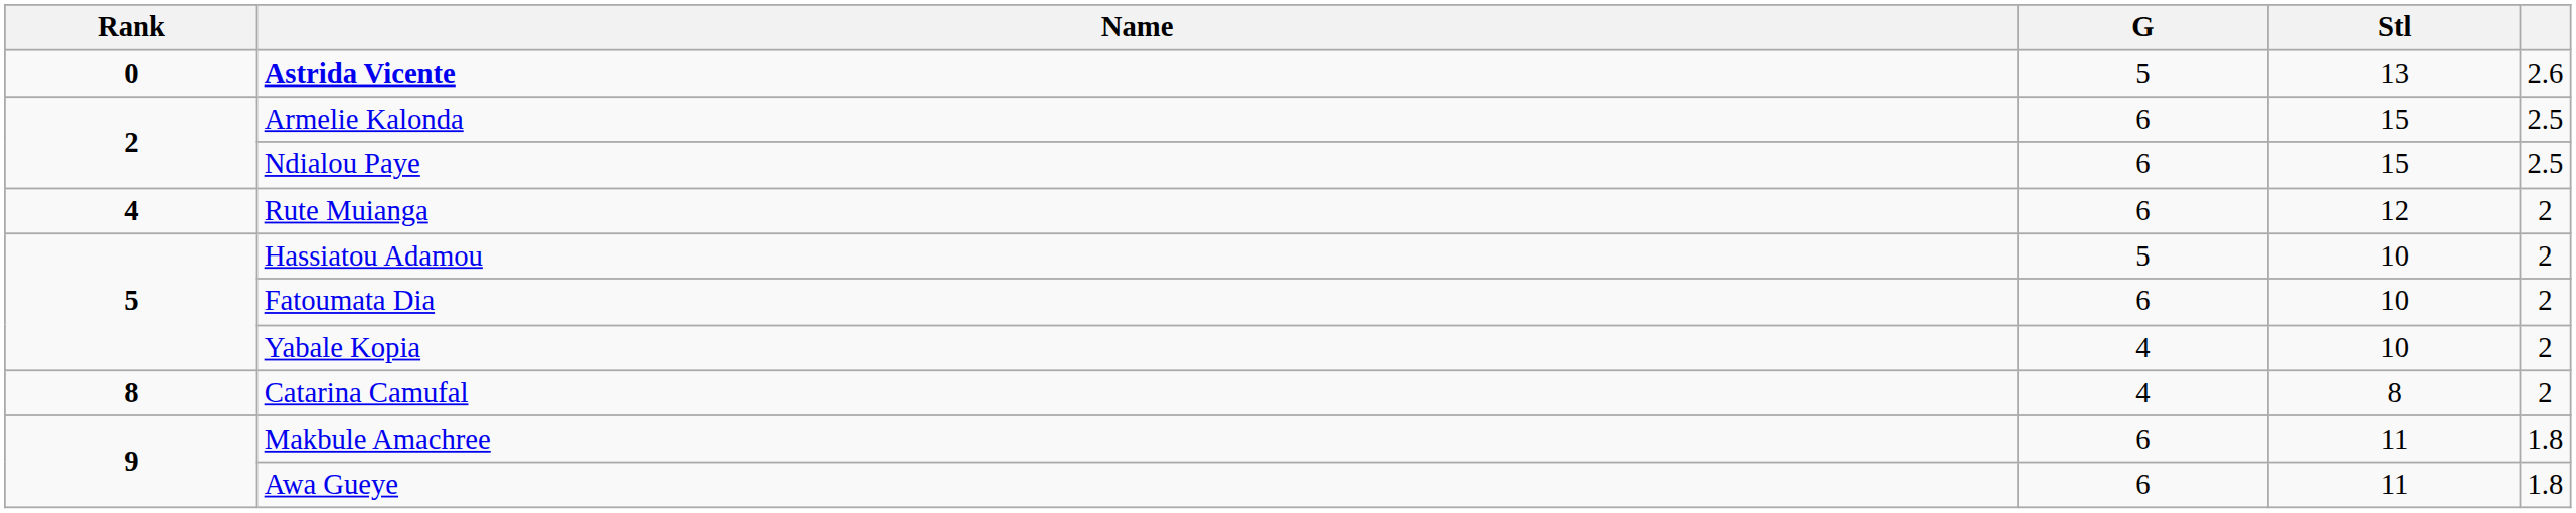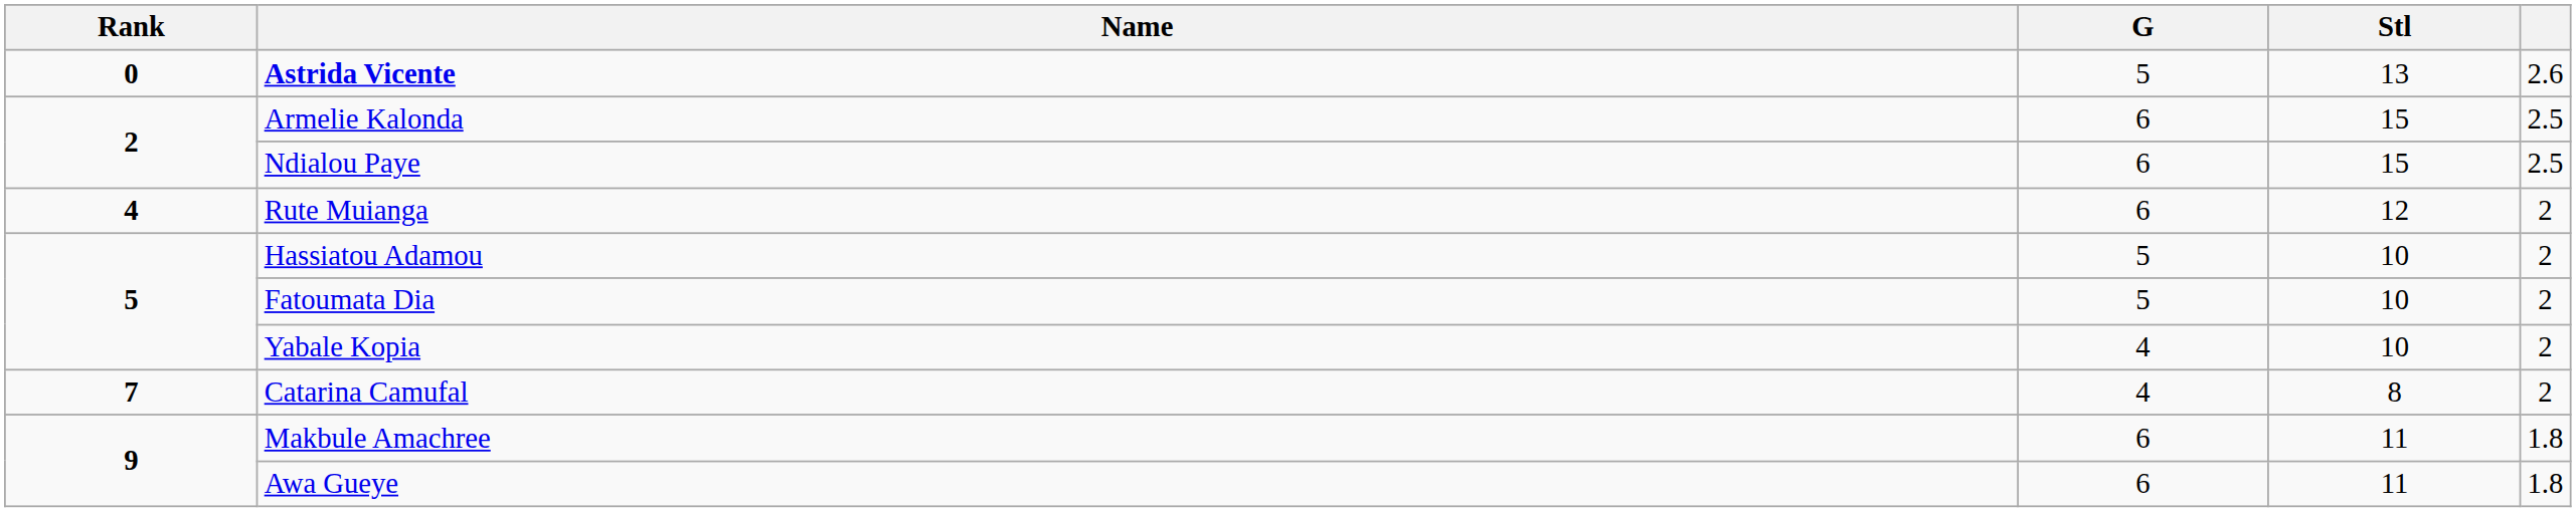 <table class="wikitable" style="width:90%;">
 <tr>
 <th style="width:10%;">Rank</th>
 <th style="width:70%;">Name</th>
 <th style="width:10%;">G</th>
 <th style="width:10%;">Stl</th>
 <th style="width:10%;"></th>
 </tr>
 <tr align=center>
 <td><strong>0</strong></td>
 <td align=left> <strong><a href='#'>Astrida Vicente</a></strong></td>
 <td>5</td>
 <td>13</td>
 <td>2.6</td>
 </tr>
 <tr align=center>
 <td rowspan=2><strong>2</strong></td>
 <td align=left> <a href='#'>Armelie Kalonda</a></td>
 <td>6</td>
 <td>15</td>
 <td>2.5</td>
 </tr>
 <tr align=center>
 <td align=left> <a href='#'>Ndialou Paye</a></td>
 <td>6</td>
 <td>15</td>
 <td>2.5</td>
 </tr>
 <tr align=center>
 <td><strong>4</strong></td>
 <td align=left> <a href='#'>Rute Muianga</a></td>
 <td>6</td>
 <td>12</td>
 <td>2</td>
 </tr>
 <tr align=center>
 <td rowspan=3><strong>5</strong></td>
 <td align=left> <a href='#'>Hassiatou Adamou</a></td>
 <td>5</td>
 <td>10</td>
 <td>2</td>
 </tr>
 <tr align=center>
 <td align=left> <a href='#'>Fatoumata Dia</a></td>
-<td>6</td>
+<td>5</td>
 <td>10</td>
 <td>2</td>
 </tr>
 <tr align=center>
 <td align=left> <a href='#'>Yabale Kopia</a></td>
 <td>4</td>
 <td>10</td>
 <td>2</td>
 </tr>
 <tr align=center>
-<td><strong>8</strong></td>
+<td><strong>7</strong></td>
 <td align=left> <a href='#'>Catarina Camufal</a></td>
 <td>4</td>
 <td>8</td>
 <td>2</td>
 </tr>
 <tr align=center>
 <td rowspan=2><strong>9</strong></td>
 <td align=left> <a href='#'>Makbule Amachree</a></td>
 <td>6</td>
 <td>11</td>
 <td>1.8</td>
 </tr>
 <tr align=center>
 <td align=left> <a href='#'>Awa Gueye</a></td>
 <td>6</td>
 <td>11</td>
 <td>1.8</td>
 </tr>
 </table>
